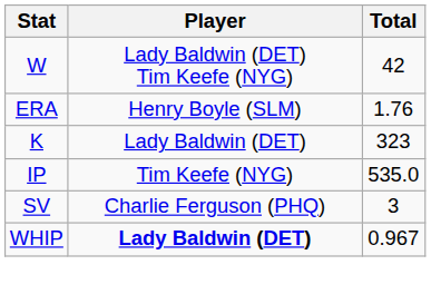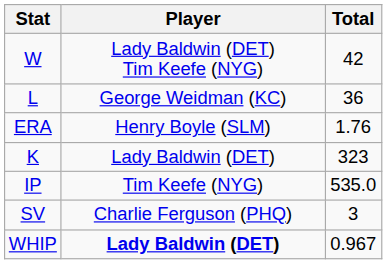 <table class="wikitable" style="text-align:center;">
 <tr>
 <th style="width:15%;">Stat</th>
 <th>Player</th>
 <th style="width:15%;">Total</th>
 </tr>
 <tr>
 <td><a href='#'>W</a></td>
 <td><a href='#'>Lady Baldwin</a> (<a href='#'>DET</a>)<br><a href='#'>Tim Keefe</a> (<a href='#'>NYG</a>)</td>
 <td>42</td>
+</tr>
+<tr>
+<td><a href='#'>L</a></td>
+<td><a href='#'>George Weidman</a> (<a href='#'>KC</a>)</td>
+<td>36</td>
 </tr>
 <tr>
 <td><a href='#'>ERA</a></td>
 <td><a href='#'>Henry Boyle</a> (<a href='#'>SLM</a>)</td>
 <td>1.76</td>
 </tr>
 <tr>
 <td><a href='#'>K</a></td>
 <td><a href='#'>Lady Baldwin</a> (<a href='#'>DET</a>)</td>
 <td>323</td>
 </tr>
 <tr>
 <td><a href='#'>IP</a></td>
 <td><a href='#'>Tim Keefe</a> (<a href='#'>NYG</a>)</td>
 <td>535.0</td>
 </tr>
 <tr>
 <td><a href='#'>SV</a></td>
 <td><a href='#'>Charlie Ferguson</a> (<a href='#'>PHQ</a>)</td>
 <td>3</td>
 </tr>
 <tr>
 <td><a href='#'>WHIP</a></td>
 <td><strong><a href='#'>Lady Baldwin</a> (<a href='#'>DET</a>)</strong></td>
 <td>0.967</td>
 </tr>
 </table>
